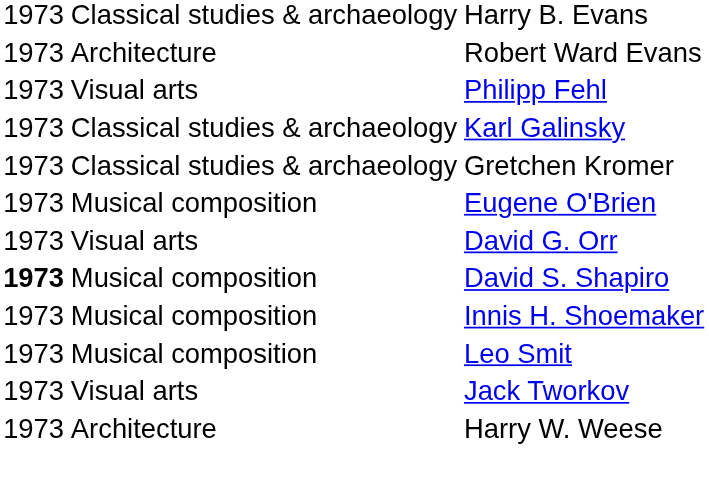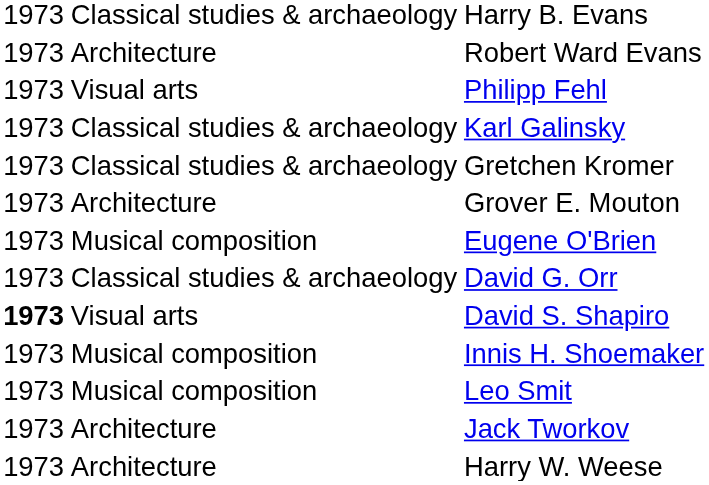 <table Visual arts||>
 <tr>
 <td>1973</td>
 <td>Classical studies & archaeology</td>
 <td>Harry B. Evans</td>
 </tr>
 <tr>
 <td>1973</td>
 <td>Architecture</td>
 <td>Robert Ward Evans</td>
 </tr>
 <tr>
 <td>1973</td>
 <td>Visual arts</td>
 <td><a href='#'>Philipp Fehl</a></td>
 </tr>
 <tr>
 <td>1973</td>
 <td>Classical studies & archaeology</td>
 <td><a href='#'>Karl Galinsky</a></td>
 </tr>
 <tr>
 <td>1973</td>
 <td>Classical studies & archaeology</td>
 <td>Gretchen Kromer</td>
 </tr>
 <tr>
 <td>1973</td>
+<td>Architecture</td>
+<td>Grover E. Mouton</td>
+</tr>
+<tr>
+<td>1973</td>
 <td>Musical composition</td>
 <td><a href='#'>Eugene O'Brien</a></td>
 </tr>
 <tr>
 <td>1973</td>
-<td>Visual arts</td>
+<td>Classical studies & archaeology</td>
 <td><a href='#'>David G. Orr</a></td>
 </tr>
 <tr>
 <td><strong>1973</strong></td>
-<td>Musical composition</td>
+<td>Visual arts</td>
 <td><a href='#'>David S. Shapiro</a></td>
 </tr>
 <tr>
 <td>1973</td>
 <td>Musical composition</td>
 <td><a href='#'>Innis H. Shoemaker</a></td>
 </tr>
 <tr>
 <td>1973</td>
 <td>Musical composition</td>
 <td><a href='#'>Leo Smit</a></td>
 </tr>
 <tr>
 <td>1973</td>
-<td>Visual arts</td>
+<td>Architecture</td>
 <td><a href='#'>Jack Tworkov</a></td>
 </tr>
 <tr>
 <td>1973</td>
 <td>Architecture</td>
 <td>Harry W. Weese</td>
 </tr>
 </table>
